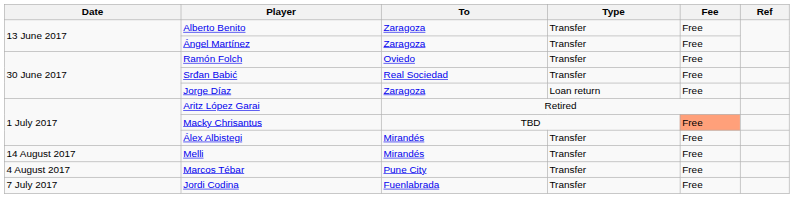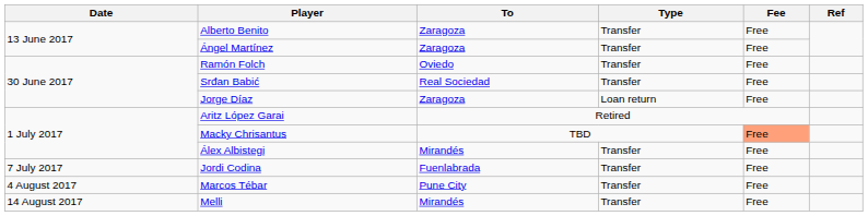 <table class="wikitable" style="width:80%;">
 <tr>
 <th>Date</th>
 <th>Player</th>
 <th>To</th>
 <th>Type</th>
 <th>Fee</th>
 <th>Ref</th>
 </tr>
 <tr>
 <td rowspan="2">13 June 2017</td>
 <td> <a href='#'>Alberto Benito</a></td>
 <td> <a href='#'>Zaragoza</a></td>
 <td>Transfer</td>
 <td>Free</td>
 <td rowspan="2"></td>
 </tr>
 <tr>
 <td> <a href='#'>Ángel Martínez</a></td>
 <td> <a href='#'>Zaragoza</a></td>
 <td>Transfer</td>
 <td>Free</td>
 </tr>
 <tr>
 <td rowspan="3">30 June 2017</td>
 <td> <a href='#'>Ramón Folch</a></td>
 <td> <a href='#'>Oviedo</a></td>
 <td>Transfer</td>
 <td>Free</td>
 <td></td>
 </tr>
 <tr>
 <td> <a href='#'>Srđan Babić</a></td>
 <td> <a href='#'>Real Sociedad</a></td>
 <td>Transfer</td>
 <td>Free</td>
 <td></td>
 </tr>
 <tr>
 <td> <a href='#'>Jorge Díaz</a></td>
 <td> <a href='#'>Zaragoza</a></td>
 <td>Loan return</td>
 <td>Free</td>
 <td></td>
 </tr>
 <tr>
 <td rowspan="3">1 July 2017</td>
 <td> <a href='#'>Aritz López Garai</a></td>
 <td colspan="3" style="text-align:center;">Retired</td>
 <td></td>
 </tr>
 <tr>
 <td> <a href='#'>Macky Chrisantus</a></td>
 <td colspan="2" style="text-align:center;">TBD</td>
 <td style="background: lightsalmon;">Free</td>
 <td></td>
 </tr>
 <tr>
 <td> <a href='#'>Álex Albistegi</a></td>
 <td> <a href='#'>Mirandés</a></td>
 <td>Transfer</td>
 <td>Free</td>
 <td></td>
 </tr>
 <tr>
-<td>14 August 2017</td>
-<td> <a href='#'>Melli</a></td>
-<td> <a href='#'>Mirandés</a></td>
+<td>7 July 2017</td>
+<td> <a href='#'>Jordi Codina</a></td>
+<td> <a href='#'>Fuenlabrada</a></td>
 <td>Transfer</td>
 <td>Free</td>
 <td></td>
 </tr>
 <tr>
 <td>4 August 2017</td>
 <td> <a href='#'>Marcos Tébar</a></td>
 <td> <a href='#'>Pune City</a></td>
 <td>Transfer</td>
 <td>Free</td>
 <td></td>
 </tr>
 <tr>
-<td>7 July 2017</td>
-<td> <a href='#'>Jordi Codina</a></td>
-<td> <a href='#'>Fuenlabrada</a></td>
+<td>14 August 2017</td>
+<td> <a href='#'>Melli</a></td>
+<td> <a href='#'>Mirandés</a></td>
 <td>Transfer</td>
 <td>Free</td>
 <td></td>
 </tr>
 </table>
